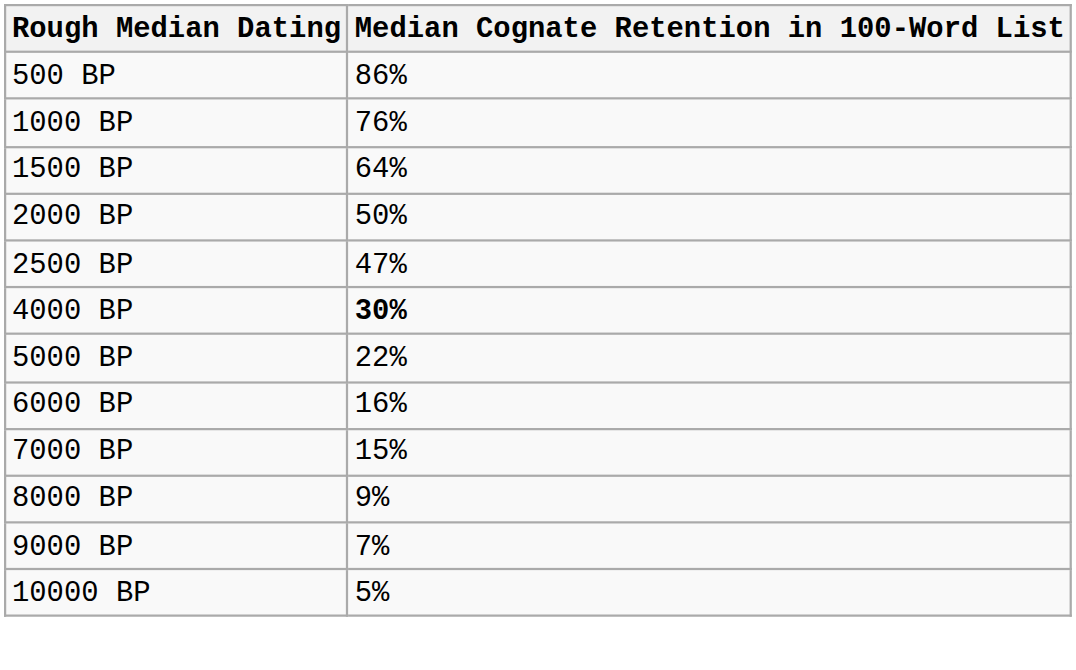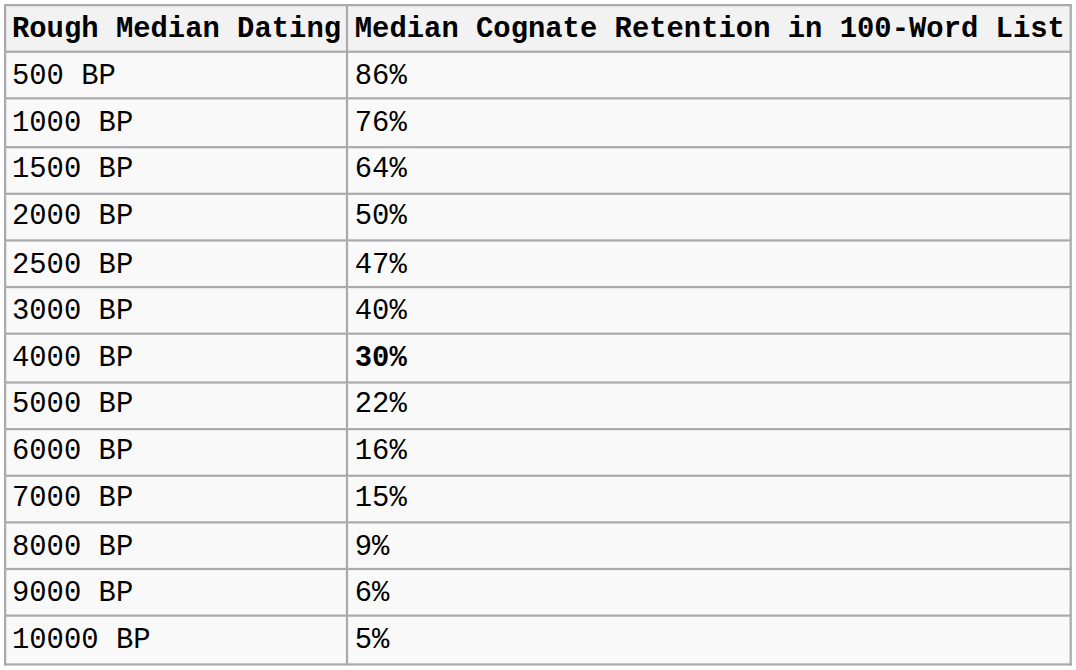 <table class="wikitable">
 <tr>
 <th>Rough Median Dating</th>
 <th>Median Cognate Retention in 100-Word List</th>
 </tr>
 <tr>
 <td>500 BP</td>
 <td>86%</td>
 </tr>
 <tr>
 <td>1000 BP</td>
 <td>76%</td>
 </tr>
 <tr>
 <td>1500 BP</td>
 <td>64%</td>
 </tr>
 <tr>
 <td>2000 BP</td>
 <td>50%</td>
 </tr>
 <tr>
 <td>2500 BP</td>
 <td>47%</td>
 </tr>
 <tr>
+<td>3000 BP</td>
+<td>40%</td>
+</tr>
+<tr>
 <td>4000 BP</td>
 <td><strong>30%</strong></td>
 </tr>
 <tr>
 <td>5000 BP</td>
 <td>22%</td>
 </tr>
 <tr>
 <td>6000 BP</td>
 <td>16%</td>
 </tr>
 <tr>
 <td>7000 BP</td>
 <td>15%</td>
 </tr>
 <tr>
 <td>8000 BP</td>
 <td>9%</td>
 </tr>
 <tr>
 <td>9000 BP</td>
-<td>7%</td>
+<td>6%</td>
 </tr>
 <tr>
 <td>10000 BP</td>
 <td>5%</td>
 </tr>
 </table>
